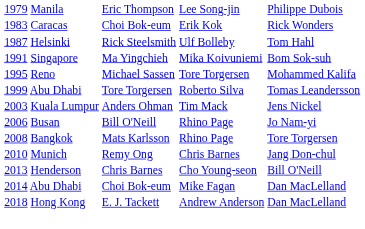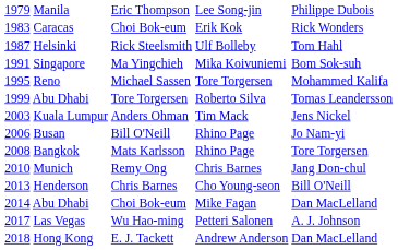 <table>
 <tr>
 <td><a href='#'>1979</a> <a href='#'>Manila</a></td>
 <td> <a href='#'>Eric Thompson</a></td>
 <td> <a href='#'>Lee Song-jin</a></td>
 <td> <a href='#'>Philippe Dubois</a></td>
 </tr>
 <tr>
 <td><a href='#'>1983</a> <a href='#'>Caracas</a></td>
 <td> <a href='#'>Choi Bok-eum</a></td>
 <td> <a href='#'>Erik Kok</a></td>
 <td> <a href='#'>Rick Wonders</a></td>
 </tr>
 <tr>
 <td><a href='#'>1987</a> <a href='#'>Helsinki</a></td>
 <td> <a href='#'>Rick Steelsmith</a></td>
 <td> <a href='#'>Ulf Bolleby</a></td>
 <td> <a href='#'>Tom Hahl</a></td>
 </tr>
 <tr>
 <td><a href='#'>1991</a> <a href='#'>Singapore</a></td>
 <td> <a href='#'>Ma Yingchieh</a></td>
 <td> <a href='#'>Mika Koivuniemi</a></td>
 <td> <a href='#'>Bom Sok-suh</a></td>
 </tr>
 <tr>
 <td><a href='#'>1995</a> <a href='#'>Reno</a></td>
 <td> <a href='#'>Michael Sassen</a></td>
 <td> <a href='#'>Tore Torgersen</a></td>
 <td> <a href='#'>Mohammed Kalifa</a></td>
 </tr>
 <tr>
 <td><a href='#'>1999</a> <a href='#'>Abu Dhabi</a></td>
 <td> <a href='#'>Tore Torgersen</a></td>
 <td> <a href='#'>Roberto Silva</a></td>
 <td> <a href='#'>Tomas Leandersson</a></td>
 </tr>
 <tr>
 <td><a href='#'>2003</a> <a href='#'>Kuala Lumpur</a></td>
 <td> <a href='#'>Anders Ohman</a></td>
 <td> <a href='#'>Tim Mack</a></td>
 <td> <a href='#'>Jens Nickel</a></td>
 </tr>
 <tr>
 <td><a href='#'>2006</a> <a href='#'>Busan</a></td>
 <td> <a href='#'>Bill O'Neill</a></td>
 <td> <a href='#'>Rhino Page</a></td>
 <td> <a href='#'>Jo Nam-yi</a></td>
 </tr>
 <tr>
 <td><a href='#'>2008</a> <a href='#'>Bangkok</a></td>
 <td> <a href='#'>Mats Karlsson</a></td>
 <td> <a href='#'>Rhino Page</a></td>
 <td> <a href='#'>Tore Torgersen</a></td>
 </tr>
 <tr>
 <td><a href='#'>2010</a> <a href='#'>Munich</a></td>
 <td> <a href='#'>Remy Ong</a></td>
 <td> <a href='#'>Chris Barnes</a></td>
 <td> <a href='#'>Jang Don-chul</a></td>
 </tr>
 <tr>
 <td><a href='#'>2013</a> <a href='#'>Henderson</a></td>
 <td> <a href='#'>Chris Barnes</a></td>
 <td> <a href='#'>Cho Young-seon</a></td>
 <td> <a href='#'>Bill O'Neill</a></td>
 </tr>
 <tr>
 <td><a href='#'>2014</a> <a href='#'>Abu Dhabi</a></td>
 <td> <a href='#'>Choi Bok-eum</a></td>
 <td> <a href='#'>Mike Fagan</a></td>
 <td> <a href='#'>Dan MacLelland</a></td>
 </tr>
 <tr>
+<td><a href='#'>2017</a> <a href='#'>Las Vegas</a></td>
+<td> <a href='#'>Wu Hao-ming</a></td>
+<td> <a href='#'>Petteri Salonen</a></td>
+<td> <a href='#'>A. J. Johnson</a></td>
+</tr>
+<tr>
 <td><a href='#'>2018</a> <a href='#'>Hong Kong</a></td>
 <td> <a href='#'>E. J. Tackett</a></td>
 <td> <a href='#'>Andrew Anderson</a></td>
 <td> <a href='#'>Dan MacLelland</a></td>
 </tr>
 </table>
